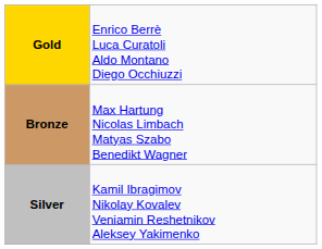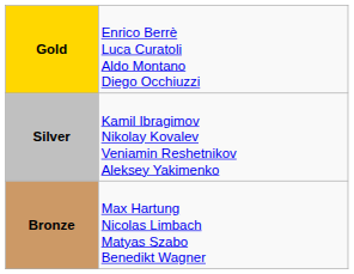 <table class="wikitable" style="text-align:center; font-size:110%;" width="35%">
 <tr>
 <td bgcolor="gold"><strong>Gold</strong></td>
 <td align=left><br><a href='#'>Enrico Berrè</a><br><a href='#'>Luca Curatoli</a><br><a href='#'>Aldo Montano</a><br><a href='#'>Diego Occhiuzzi</a></td>
 </tr>
 <tr>
+<td bgcolor="silver"><strong>Silver</strong></td>
+<td align=left><br><a href='#'>Kamil Ibragimov</a><br><a href='#'>Nikolay Kovalev</a><br><a href='#'>Veniamin Reshetnikov</a><br><a href='#'>Aleksey Yakimenko</a></td>
+</tr>
+<tr>
 <td bgcolor="#cc9966"><strong>Bronze</strong></td>
 <td align=left><br><a href='#'>Max Hartung</a><br><a href='#'>Nicolas Limbach</a><br><a href='#'>Matyas Szabo</a><br><a href='#'>Benedikt Wagner</a></td>
 </tr>
-<tr>
-<td bgcolor="silver"><strong>Silver</strong></td>
-<td align=left><br><a href='#'>Kamil Ibragimov</a><br><a href='#'>Nikolay Kovalev</a><br><a href='#'>Veniamin Reshetnikov</a><br><a href='#'>Aleksey Yakimenko</a></td>
-</tr>
 </table>
